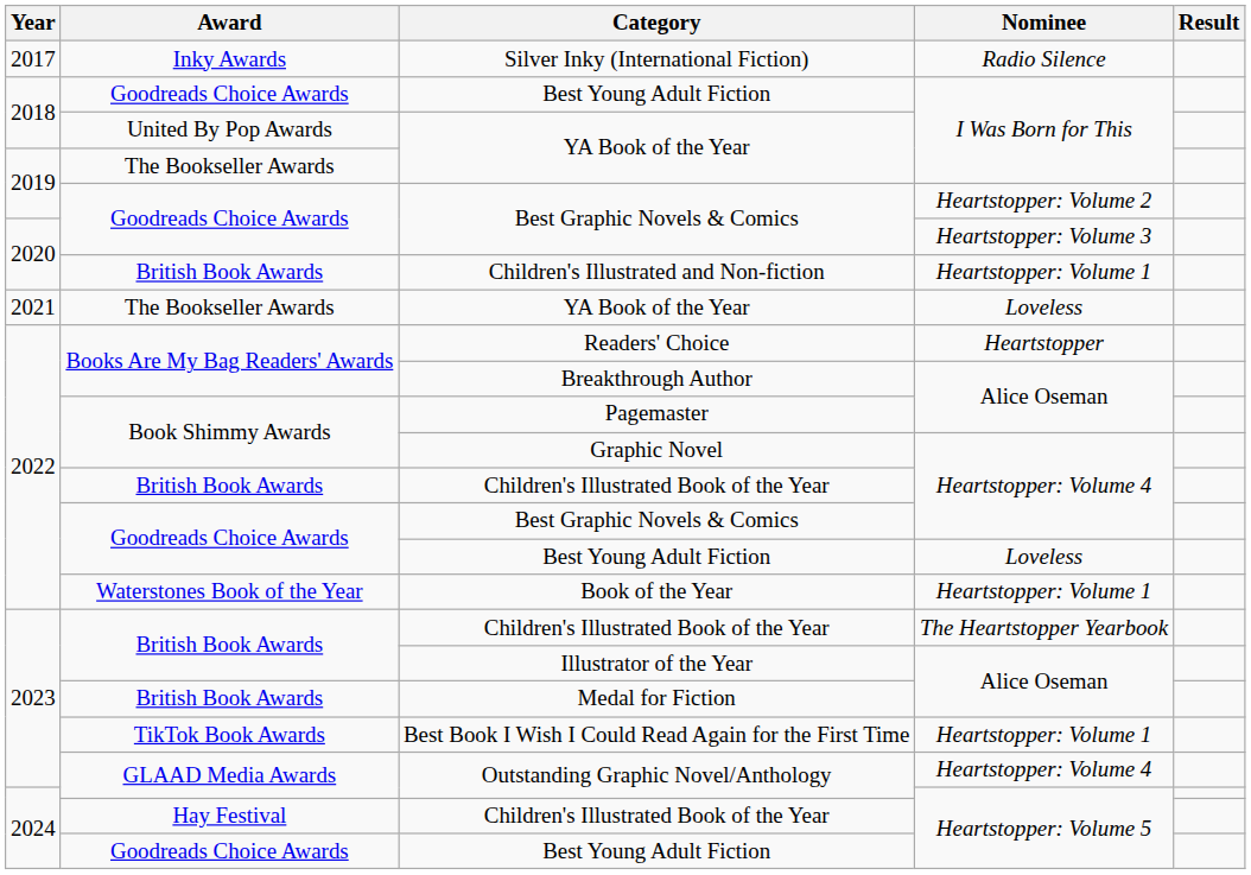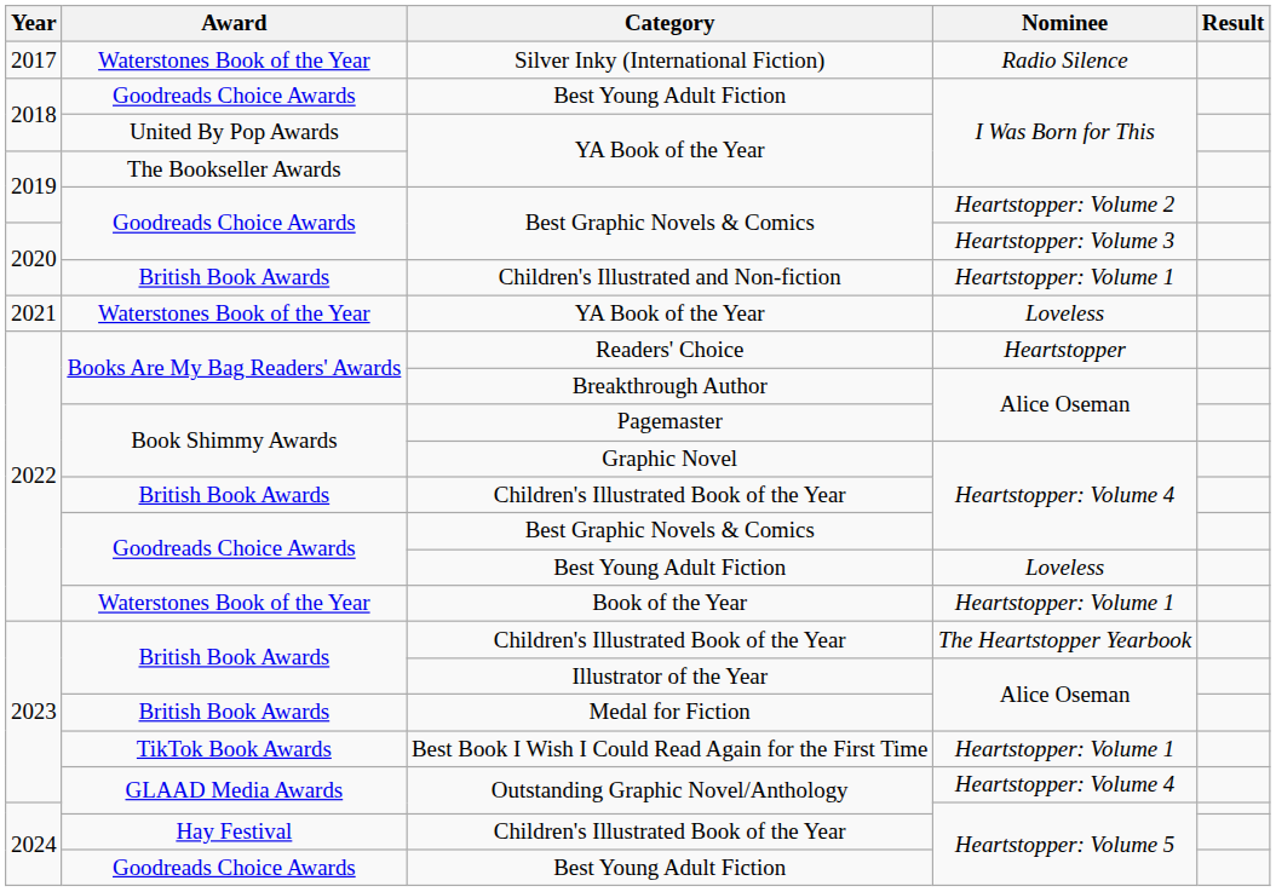 <table class="wikitable" style="text-align:center;">
 <tr>
 <th>Year</th>
 <th>Award</th>
 <th>Category</th>
 <th>Nominee</th>
 <th>Result</th>
 </tr>
 <tr won>
 <td>2017</td>
-<td><a href='#'>Inky Awards</a></td>
+<td><a href='#'>Waterstones Book of the Year</a></td>
 <td>Silver Inky (International Fiction)</td>
 <td><em>Radio Silence</em></td>
 <td></td>
 </tr>
 <tr>
 <td rowspan="2">2018</td>
 <td><a href='#'>Goodreads Choice Awards</a></td>
 <td>Best Young Adult Fiction</td>
 <td rowspan="3"><em>I Was Born for This</em></td>
 <td></td>
 </tr>
 <tr>
 <td>United By Pop Awards</td>
 <td rowspan="2">YA Book of the Year</td>
 <td></td>
 </tr>
 <tr>
 <td rowspan="2">2019</td>
 <td>The Bookseller Awards</td>
 <td></td>
 </tr>
 <tr>
 <td rowspan="2"><a href='#'>Goodreads Choice Awards</a></td>
 <td rowspan="2">Best Graphic Novels & Comics</td>
 <td><em>Heartstopper: Volume 2</em></td>
 <td></td>
 </tr>
 <tr>
 <td rowspan="2">2020</td>
 <td><em>Heartstopper: Volume 3</em></td>
 <td></td>
 </tr>
 <tr>
 <td><a href='#'>British Book Awards</a></td>
 <td>Children's Illustrated and Non-fiction</td>
 <td><em>Heartstopper: Volume 1</em></td>
 <td></td>
 </tr>
 <tr>
 <td>2021</td>
-<td>The Bookseller Awards</td>
+<td><a href='#'>Waterstones Book of the Year</a></td>
 <td>YA Book of the Year</td>
 <td><em>Loveless</em></td>
 <td></td>
 </tr>
 <tr>
 <td rowspan="8">2022</td>
 <td rowspan="2"><a href='#'>Books Are My Bag Readers' Awards</a></td>
 <td>Readers' Choice</td>
 <td><em>Heartstopper</em></td>
 <td></td>
 </tr>
 <tr>
 <td>Breakthrough Author</td>
 <td rowspan="2">Alice Oseman</td>
 <td></td>
 </tr>
 <tr>
 <td rowspan="2">Book Shimmy Awards</td>
 <td>Pagemaster</td>
 <td></td>
 </tr>
 <tr>
 <td>Graphic Novel</td>
 <td rowspan="3"><em>Heartstopper: Volume 4</em></td>
 <td></td>
 </tr>
 <tr>
 <td><a href='#'>British Book Awards</a></td>
 <td>Children's Illustrated Book of the Year</td>
 <td></td>
 </tr>
 <tr>
 <td rowspan="2"><a href='#'>Goodreads Choice Awards</a></td>
 <td>Best Graphic Novels & Comics</td>
 <td></td>
 </tr>
 <tr>
 <td>Best Young Adult Fiction</td>
 <td><em>Loveless</em></td>
 <td></td>
 </tr>
 <tr>
 <td><a href='#'>Waterstones Book of the Year</a></td>
 <td>Book of the Year</td>
 <td><em>Heartstopper: Volume 1</em></td>
 <td></td>
 </tr>
 <tr>
 <td rowspan="5">2023</td>
 <td rowspan="2"><a href='#'>British Book Awards</a></td>
 <td>Children's Illustrated Book of the Year</td>
 <td><em>The Heartstopper Yearbook</em></td>
 <td></td>
 </tr>
 <tr>
 <td>Illustrator of the Year</td>
 <td rowspan="2">Alice Oseman</td>
 <td></td>
 </tr>
 <tr>
 <td><a href='#'>British Book Awards</a></td>
 <td>Medal for Fiction</td>
 <td></td>
 </tr>
 <tr>
 <td><a href='#'>TikTok Book Awards</a></td>
 <td>Best Book I Wish I Could Read Again for the First Time</td>
 <td><em>Heartstopper: Volume 1</em></td>
 <td></td>
 </tr>
 <tr>
 <td rowspan="2"><a href='#'>GLAAD Media Awards</a></td>
 <td rowspan="2">Outstanding Graphic Novel/Anthology</td>
 <td><em>Heartstopper: Volume 4</em></td>
 <td></td>
 </tr>
 <tr>
 <td rowspan="3">2024</td>
 <td rowspan="3"><em>Heartstopper: Volume 5</em></td>
 <td></td>
 </tr>
 <tr>
 <td><a href='#'>Hay Festival</a></td>
 <td>Children's Illustrated Book of the Year</td>
 <td></td>
 </tr>
 <tr>
 <td><a href='#'>Goodreads Choice Awards</a></td>
 <td>Best Young Adult Fiction</td>
 <td></td>
 </tr>
 </table>
